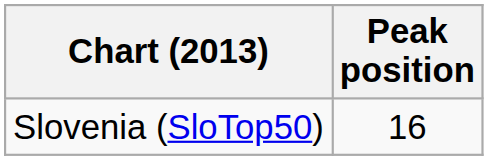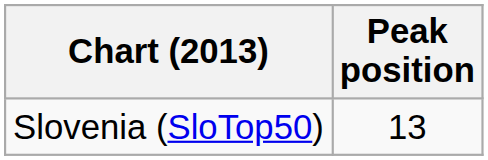 <table class="wikitable">
 <tr>
 <th>Chart (2013)</th>
 <th>Peak<br>position</th>
 </tr>
 <tr>
 <td>Slovenia (<a href='#'>SloTop50</a>)</td>
-<td style="text-align:center;">16</td>
+<td style="text-align:center;">13</td>
 </tr>
 </table>
